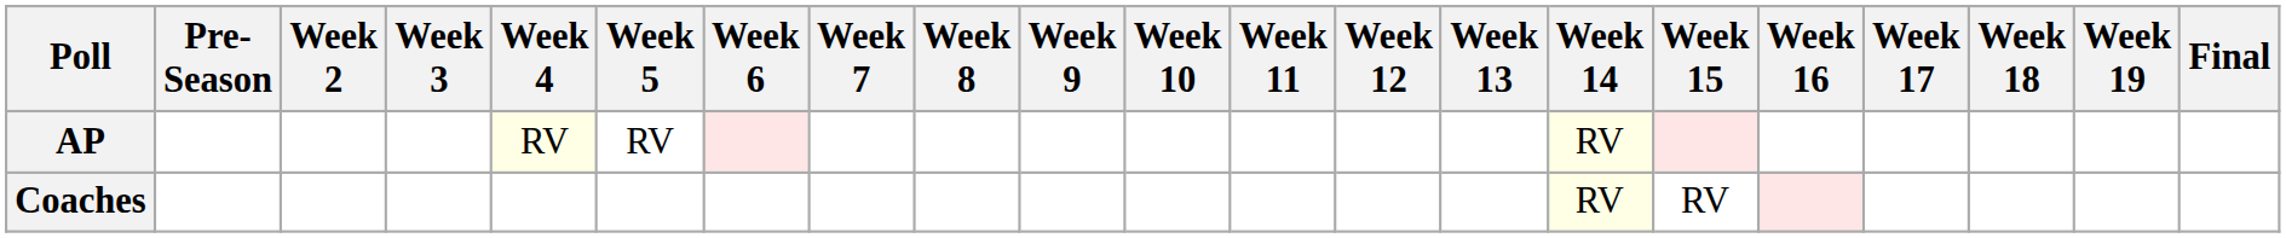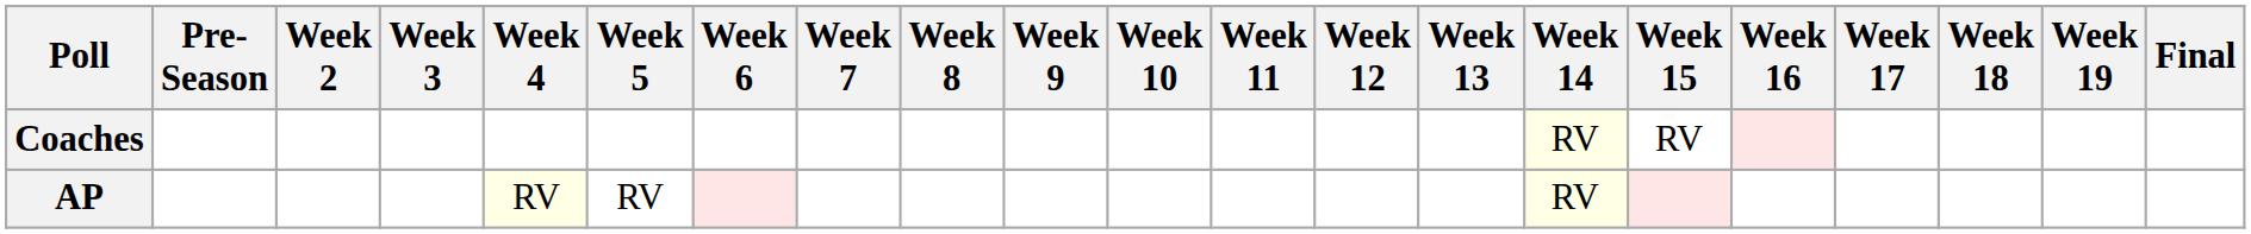 <table class="wikitable" style="white-space:nowrap;font-size:90%">
 <tr>
 <th>Poll</th>
 <th>Pre-<br>Season</th>
 <th>Week<br>2</th>
 <th>Week<br>3</th>
 <th>Week<br>4</th>
 <th>Week<br>5</th>
 <th>Week<br>6</th>
 <th>Week<br>7</th>
 <th>Week<br>8</th>
 <th>Week<br>9</th>
 <th>Week<br>10</th>
 <th>Week<br>11</th>
 <th>Week<br>12</th>
 <th>Week<br>13</th>
 <th>Week<br>14</th>
 <th>Week<br>15</th>
 <th>Week<br>16</th>
 <th>Week<br>17</th>
 <th>Week<br>18</th>
 <th>Week<br>19</th>
 <th>Final</th>
 </tr>
 <tr style="text-align:center;">
+<th>Coaches</th>
+<td style="background:#FFF;"></td>
+<td style="background:#FFF;"></td>
+<td style="background:#FFF;"></td>
+<td style="background:#FFF;"></td>
+<td style="background:#FFF;"></td>
+<td style="background:#FFF;"></td>
+<td style="background:#FFF;"></td>
+<td style="background:#FFF;"></td>
+<td style="background:#FFF;"></td>
+<td style="background:#FFF;"></td>
+<td style="background:#FFF;"></td>
+<td style="background:#FFF;"></td>
+<td style="background:#FFF;"></td>
+<td style="background:#FFFFE6;">RV</td>
+<td style="background:#FFF;">RV</td>
+<td style="background:#FFE6E6;"></td>
+<td style="background:#FFF;"></td>
+<td style="background:#FFF;"></td>
+<td style="background:#FFF;"></td>
+<td style="background:#FFF;"></td>
+</tr>
+<tr style="text-align:center;">
 <th>AP</th>
 <td style="background:#FFF;"></td>
 <td style="background:#FFF;"></td>
 <td style="background:#FFF;"></td>
 <td style="background:#FFFFE6;">RV</td>
 <td style="background:#FFF;">RV</td>
 <td style="background:#FFE6E6;"></td>
 <td style="background:#FFF;"></td>
 <td style="background:#FFF;"></td>
 <td style="background:#FFF;"></td>
 <td style="background:#FFF;"></td>
 <td style="background:#FFF;"></td>
 <td style="background:#FFF;"></td>
 <td style="background:#FFF;"></td>
 <td style="background:#FFFFE6;">RV</td>
 <td style="background:#FFE6E6;"></td>
 <td style="background:#FFF;"></td>
 <td style="background:#FFF;"></td>
 <td style="background:#FFF;"></td>
 <td style="background:#FFF;"></td>
 <td style="background:#FFF;"></td>
 </tr>
-<tr style="text-align:center;">
-<th>Coaches</th>
-<td style="background:#FFF;"></td>
-<td style="background:#FFF;"></td>
-<td style="background:#FFF;"></td>
-<td style="background:#FFF;"></td>
-<td style="background:#FFF;"></td>
-<td style="background:#FFF;"></td>
-<td style="background:#FFF;"></td>
-<td style="background:#FFF;"></td>
-<td style="background:#FFF;"></td>
-<td style="background:#FFF;"></td>
-<td style="background:#FFF;"></td>
-<td style="background:#FFF;"></td>
-<td style="background:#FFF;"></td>
-<td style="background:#FFFFE6;">RV</td>
-<td style="background:#FFF;">RV</td>
-<td style="background:#FFE6E6;"></td>
-<td style="background:#FFF;"></td>
-<td style="background:#FFF;"></td>
-<td style="background:#FFF;"></td>
-<td style="background:#FFF;"></td>
-</tr>
 </table>
